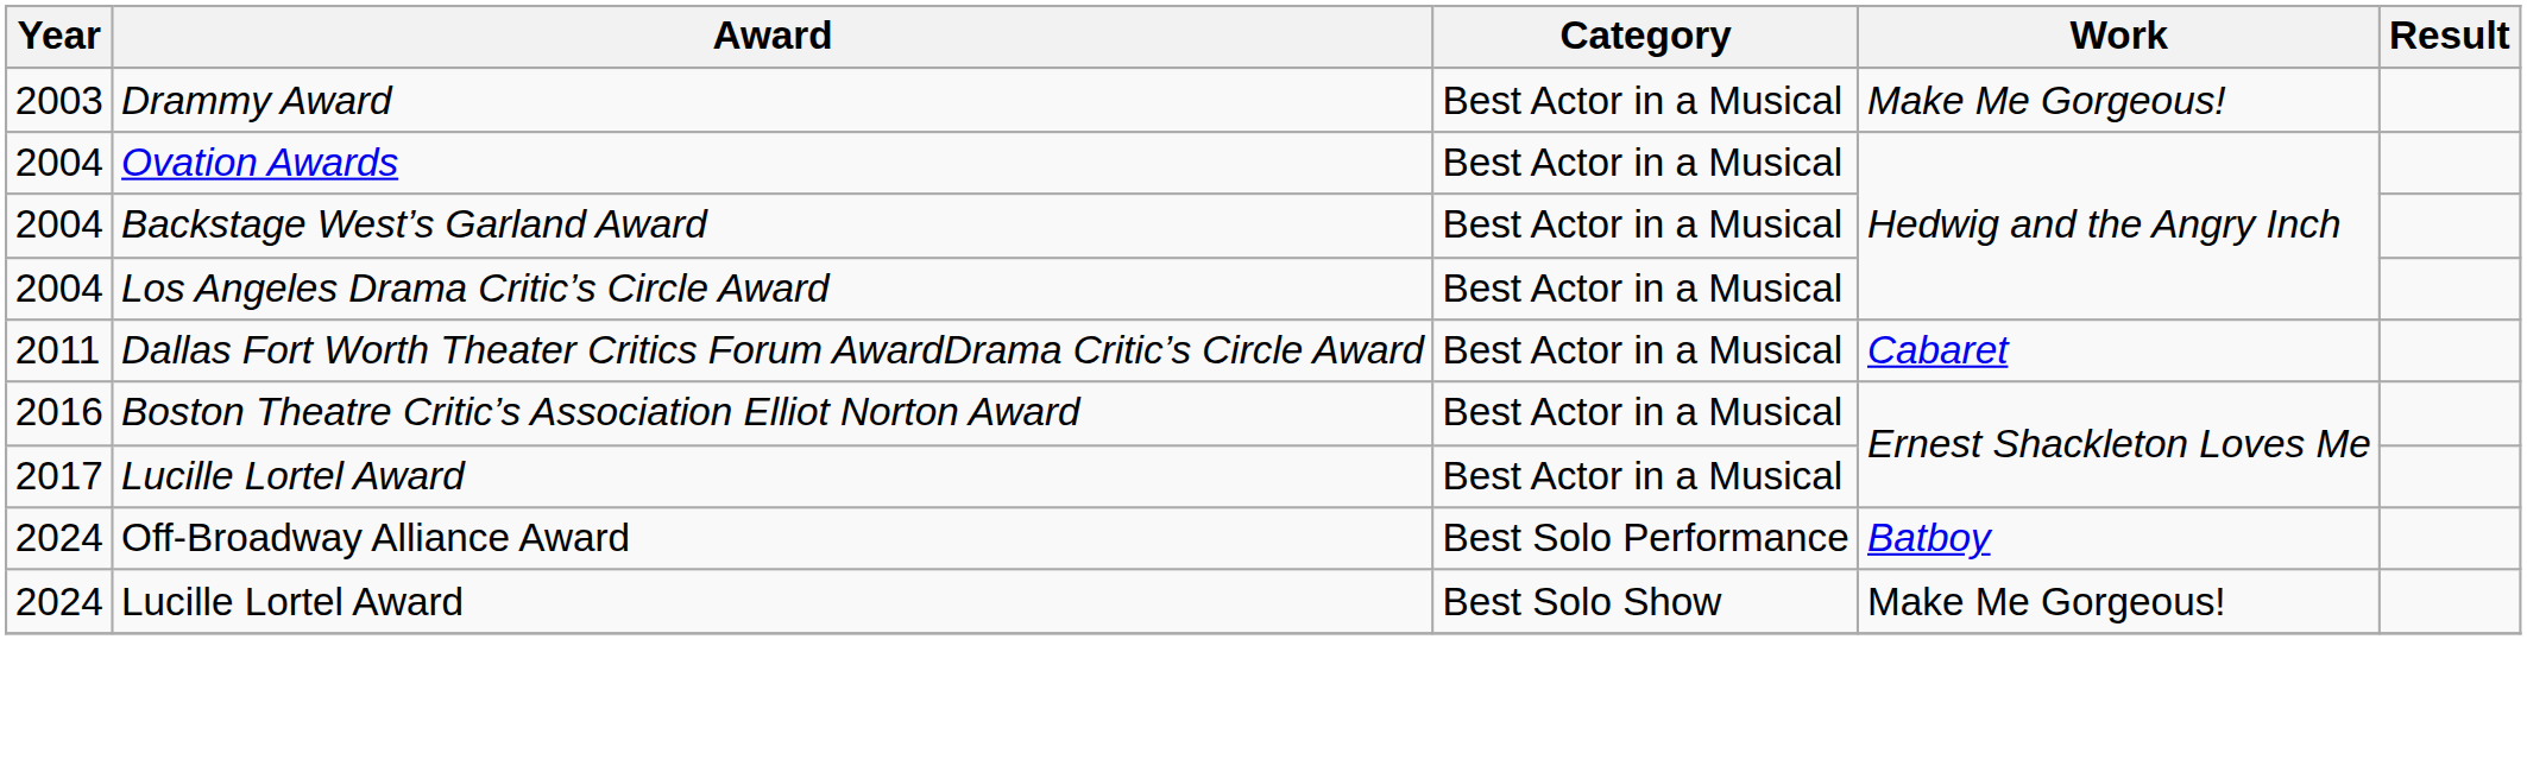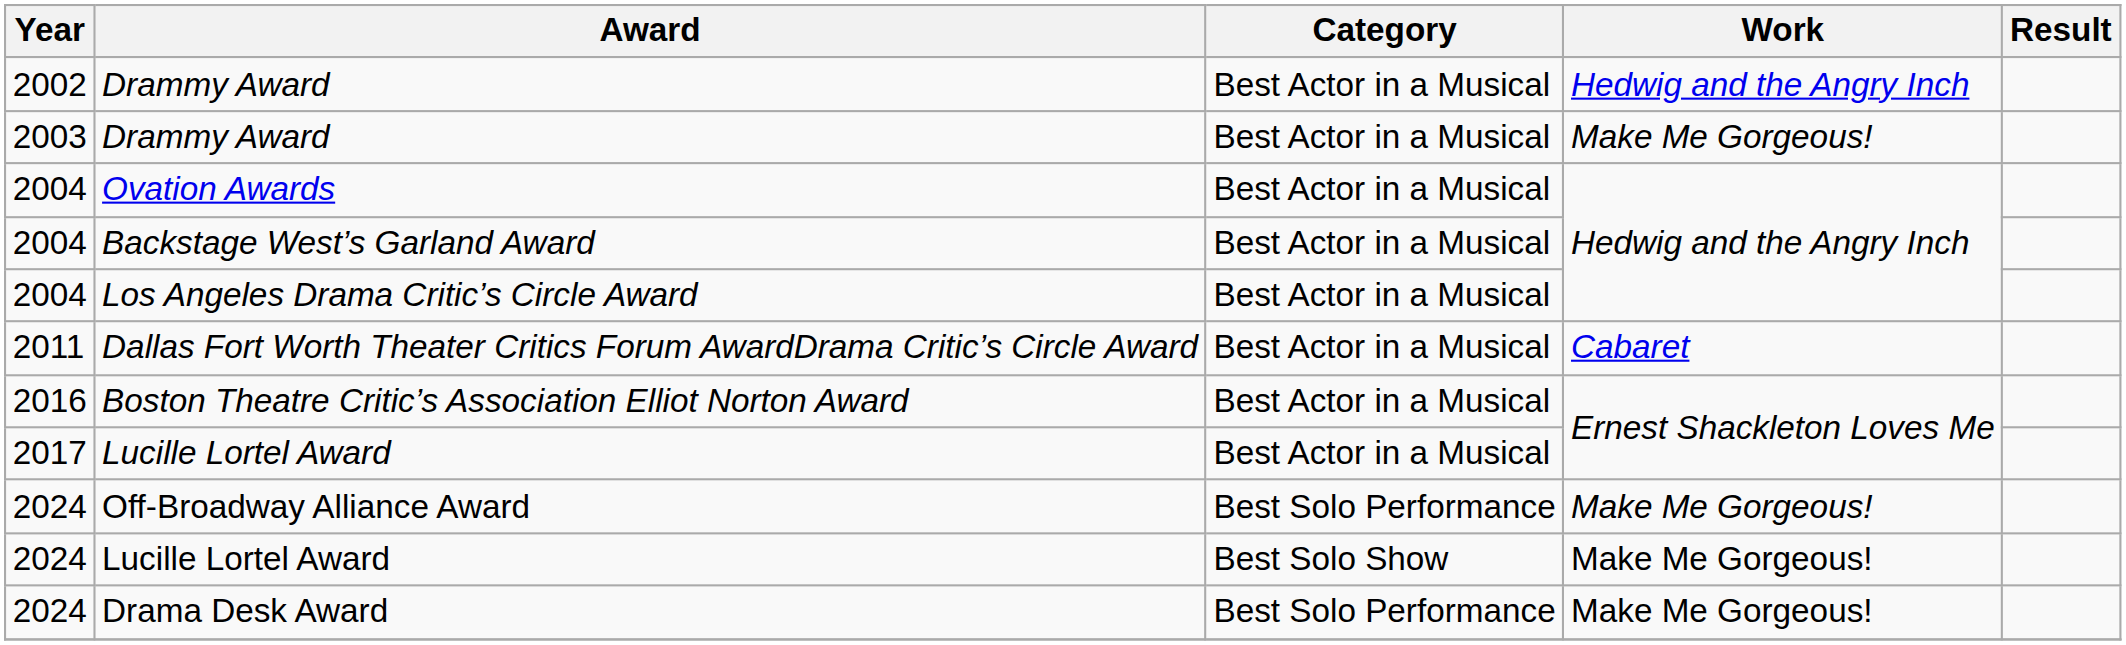 <table class="wikitable">
 <tr>
 <th>Year</th>
 <th>Award</th>
 <th>Category</th>
 <th>Work</th>
 <th>Result</th>
+</tr>
+<tr>
+<td>2002</td>
+<td><em>Drammy Award</em></td>
+<td>Best Actor in a Musical</td>
+<td><em><a href='#'>Hedwig and the Angry Inch</a></em></td>
+<td></td>
 </tr>
 <tr>
 <td>2003</td>
 <td><em>Drammy Award</em></td>
 <td>Best Actor in a Musical</td>
 <td><em>Make Me Gorgeous!</em></td>
 <td></td>
 </tr>
 <tr>
 <td>2004</td>
 <td><em><a href='#'>Ovation Awards</a></em></td>
 <td>Best Actor in a Musical</td>
 <td rowspan="3"><em>Hedwig and the Angry Inch</em></td>
 <td></td>
 </tr>
 <tr>
 <td>2004</td>
 <td><em>Backstage West’s Garland Award</em></td>
 <td>Best Actor in a Musical</td>
 <td></td>
 </tr>
 <tr>
 <td>2004</td>
 <td><em>Los Angeles Drama Critic’s Circle Award</em></td>
 <td>Best Actor in a Musical</td>
 <td></td>
 </tr>
 <tr>
 <td>2011</td>
 <td><em>Dallas Fort Worth Theater Critics Forum AwardDrama Critic’s Circle Award</em></td>
 <td>Best Actor in a Musical</td>
 <td><em><a href='#'>Cabaret</a></em></td>
 <td></td>
 </tr>
 <tr>
 <td>2016</td>
 <td><em>Boston Theatre Critic’s Association Elliot Norton Award</em></td>
 <td>Best Actor in a Musical</td>
 <td rowspan="2"><em>Ernest Shackleton Loves Me</em></td>
 <td></td>
 </tr>
 <tr>
 <td>2017</td>
 <td><em>Lucille Lortel Award</em></td>
 <td>Best Actor in a Musical</td>
 <td></td>
 </tr>
 <tr>
 <td>2024</td>
 <td>Off-Broadway Alliance Award</td>
 <td>Best Solo Performance</td>
-<td><em><a href='#'>Batboy</a></em></td>
+<td><em>Make Me Gorgeous!</em></td>
 <td></td>
 </tr>
 <tr>
 <td>2024</td>
 <td>Lucille Lortel Award</td>
 <td>Best Solo Show</td>
 <td>Make Me Gorgeous!</td>
 <td></td>
 </tr>
 <tr>
+<td>2024</td>
+<td>Drama Desk Award</td>
+<td>Best Solo Performance</td>
+<td>Make Me Gorgeous!</td>
+<td></td>
+</tr>
+<tr>
 </tr>
 </table>
